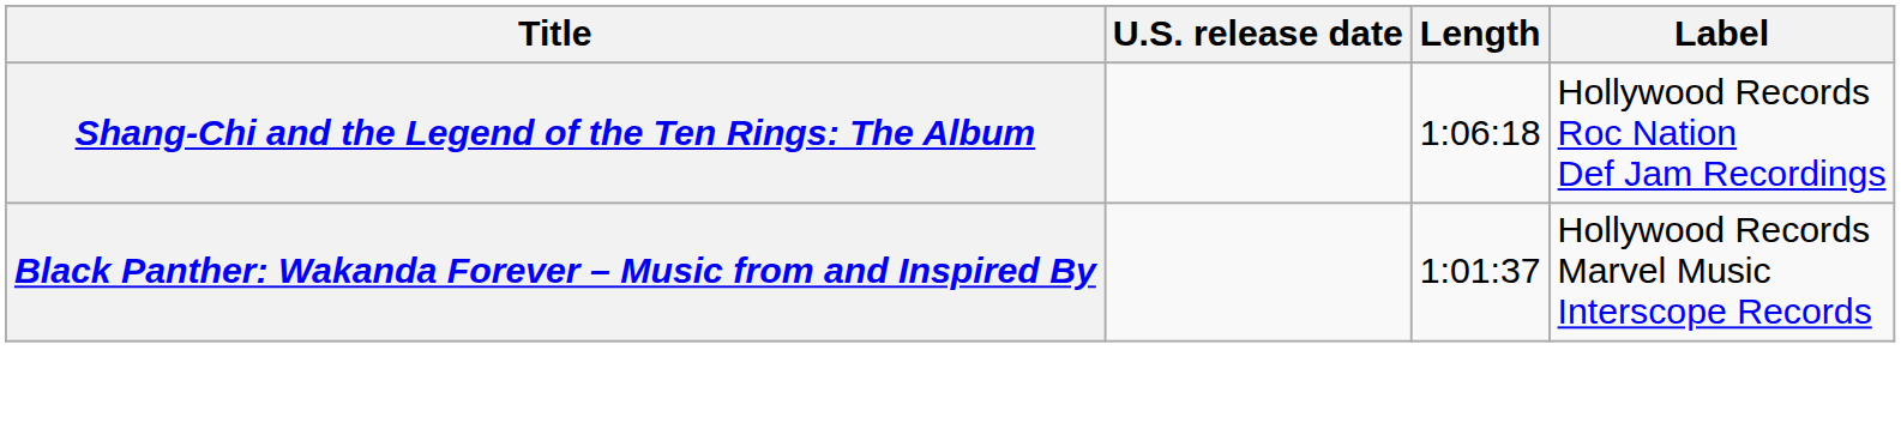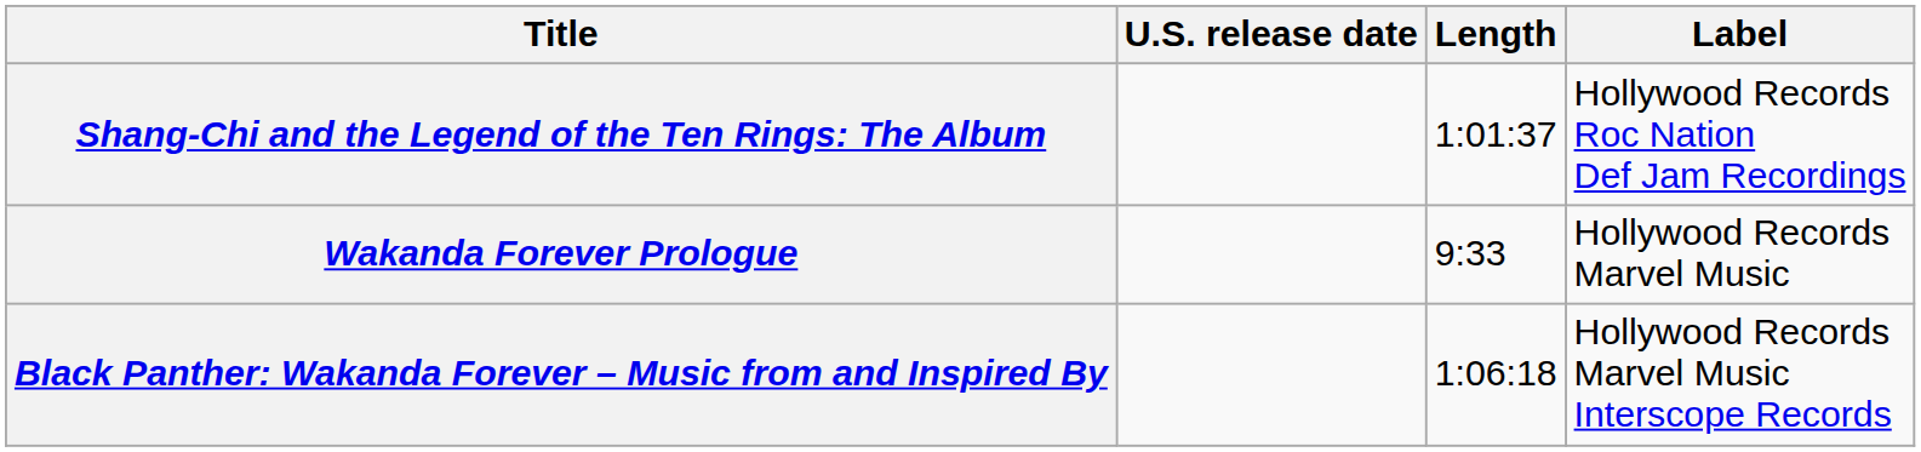 <table class="wikitable plainrowheaders col2left col3left defaultcenter">
 <tr>
 <th scope="col">Title</th>
 <th scope="col">U.S. release date</th>
 <th scope="col">Length</th>
 <th scope="col">Label</th>
 </tr>
 <tr>
 <th scope="row"><em><a href='#'>Shang-Chi and the Legend of the Ten Rings: The Album</a></em></th>
 <td></td>
-<td>1:06:18</td>
+<td>1:01:37</td>
 <td>Hollywood Records<br><a href='#'>Roc Nation</a><br><a href='#'>Def Jam Recordings</a></td>
+</tr>
+<tr>
+<th scope="row"><em><a href='#'>Wakanda Forever Prologue</a></em></th>
+<td></td>
+<td>9:33</td>
+<td>Hollywood Records<br>Marvel Music</td>
 </tr>
 <tr>
 <th scope="row"><em><a href='#'>Black Panther: Wakanda Forever – Music from and Inspired By</a></em></th>
 <td></td>
-<td>1:01:37</td>
+<td>1:06:18</td>
 <td>Hollywood Records<br>Marvel Music<br><a href='#'>Interscope Records</a></td>
 </tr>
 </table>
